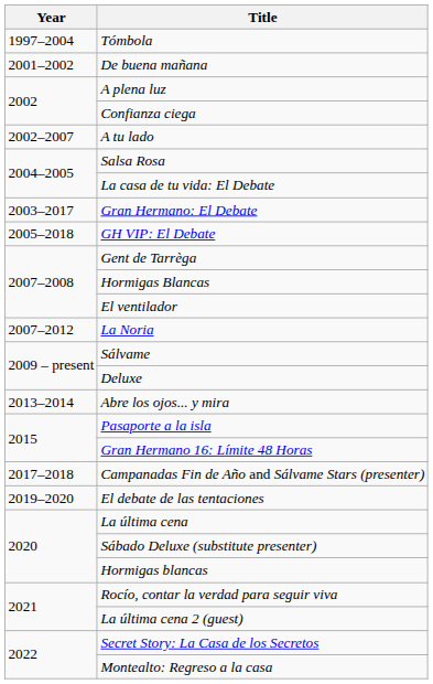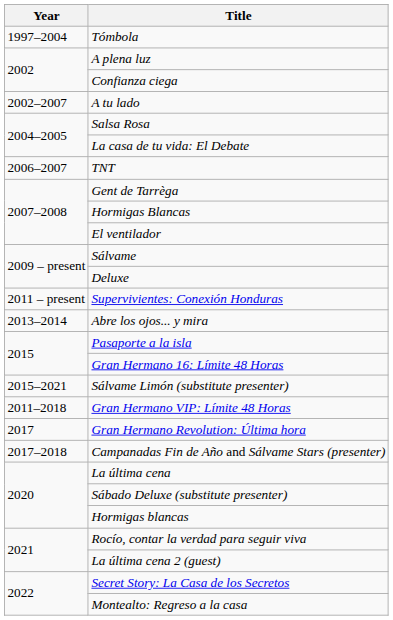 <table class="wikitable" style="font-size:95%;">
 <tr>
 <th>Year</th>
 <th>Title</th>
 </tr>
 <tr>
 <td>1997–2004</td>
 <td><em>Tómbola</em></td>
-</tr>
-<tr>
-<td>2001–2002</td>
-<td><em>De buena mañana</em></td>
 </tr>
 <tr>
 <td rowspan="2">2002</td>
 <td><em>A plena luz</em></td>
 </tr>
 <tr>
 <td><em>Confianza ciega</em></td>
 </tr>
 <tr>
 <td>2002–2007</td>
 <td><em>A tu lado</em></td>
 </tr>
 <tr>
 <td rowspan="2">2004–2005</td>
 <td><em>Salsa Rosa</em></td>
 </tr>
 <tr>
 <td><em>La casa de tu vida: El Debate</em></td>
 </tr>
 <tr>
-<td>2003–2017</td>
-<td><em><a href='#'>Gran Hermano: El Debate</a></em></td>
-</tr>
-<tr>
-<td>2005–2018</td>
-<td><em><a href='#'>GH VIP: El Debate</a></em></td>
+<td>2006–2007</td>
+<td><em>TNT</em></td>
 </tr>
 <tr>
 <td rowspan="3">2007–2008</td>
 <td><em>Gent de Tarrèga</em></td>
 </tr>
 <tr>
 <td><em>Hormigas Blancas</em></td>
 </tr>
 <tr>
 <td><em>El ventilador</em></td>
 </tr>
 <tr>
-<td>2007–2012</td>
-<td><em><a href='#'>La Noria</a></em></td>
-</tr>
-<tr>
 <td rowspan="2">2009 – present</td>
 <td><em>Sálvame</em></td>
 </tr>
 <tr>
 <td><em>Deluxe</em></td>
+</tr>
+<tr>
+<td>2011 – present</td>
+<td><em><a href='#'>Supervivientes: Conexión Honduras</a></em></td>
 </tr>
 <tr>
 <td>2013–2014</td>
 <td><em>Abre los ojos... y mira</em></td>
 </tr>
 <tr>
 <td rowspan="2">2015</td>
 <td><em><a href='#'>Pasaporte a la isla</a></em></td>
 </tr>
 <tr>
 <td><em><a href='#'>Gran Hermano 16: Límite 48 Horas</a></em></td>
 </tr>
 <tr>
+<td>2015–2021</td>
+<td><em>Sálvame Limón (substitute presenter)</em></td>
+</tr>
+<tr>
+<td>2011–2018</td>
+<td><em><a href='#'>Gran Hermano VIP: Límite 48 Horas</a></em></td>
+</tr>
+<tr>
+<td>2017</td>
+<td><em><a href='#'>Gran Hermano Revolution: Última hora</a></em></td>
+</tr>
+<tr>
 <td>2017–2018</td>
 <td><em>Campanadas Fin de Año</em> and <em>Sálvame Stars (presenter)</em></td>
-</tr>
-<tr>
-<td>2019–2020</td>
-<td><em>El debate de las tentaciones</em></td>
 </tr>
 <tr>
 <td rowspan="3">2020</td>
 <td><em>La última cena</em></td>
 </tr>
 <tr>
 <td><em>Sábado Deluxe (substitute presenter)</em></td>
 </tr>
 <tr>
 <td><em>Hormigas blancas</em></td>
 </tr>
 <tr>
 <td rowspan="2">2021</td>
 <td><em>Rocío, contar la verdad para seguir viva</em></td>
 </tr>
 <tr>
 <td><em>La última cena 2 (guest)</em></td>
 </tr>
 <tr>
 <td rowspan="2">2022</td>
 <td><em><a href='#'>Secret Story: La Casa de los Secretos</a></em></td>
 </tr>
 <tr>
 <td><em>Montealto: Regreso a la casa</em></td>
 </tr>
 </table>
